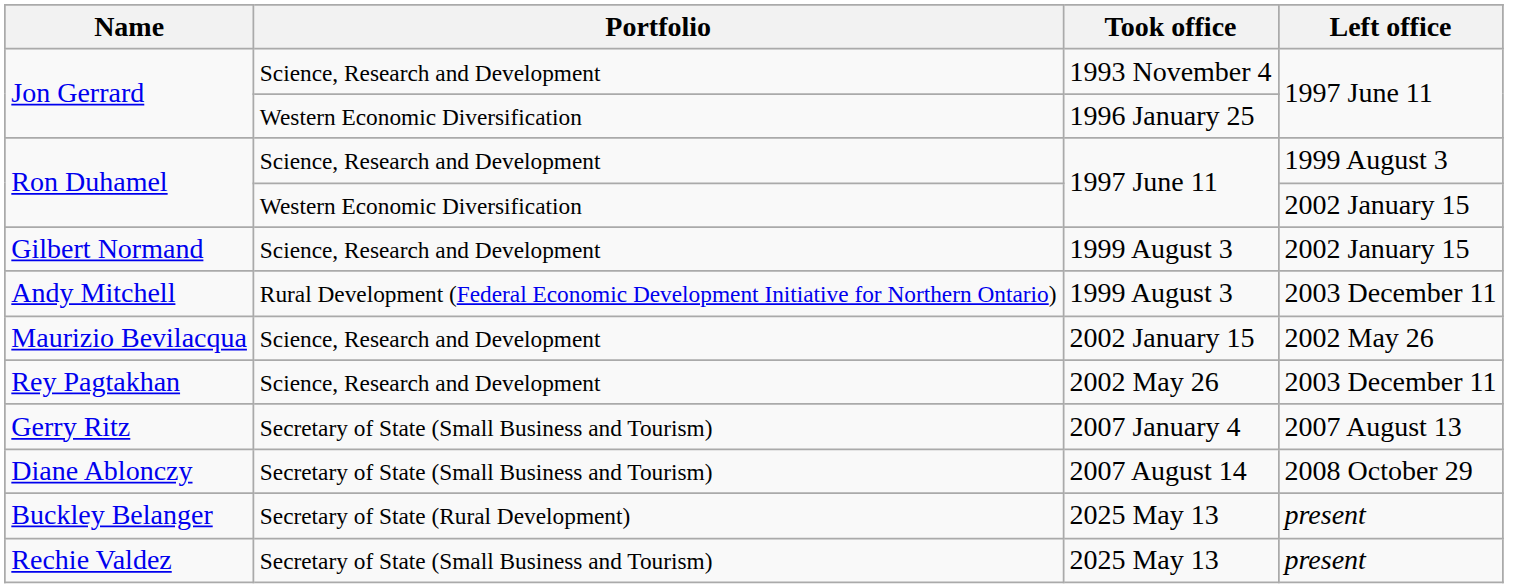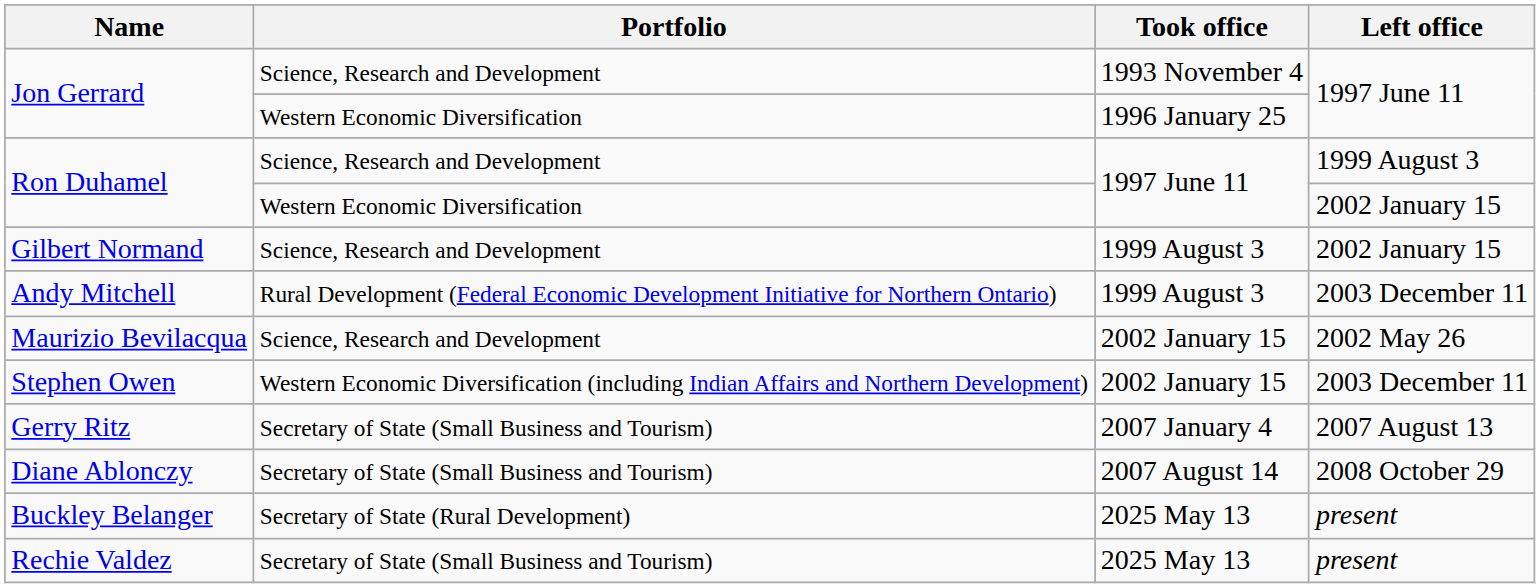 <table class="wikitable">
 <tr>
 <th><strong>Name</strong></th>
 <th>Portfolio<strong></strong></th>
 <th><strong>Took office</strong></th>
 <th><strong>Left office</strong></th>
 </tr>
 <tr>
 <td rowspan="2"><a href='#'>Jon Gerrard</a></td>
 <td><small>Science, Research and Development</small></td>
 <td>1993 November 4</td>
 <td rowspan="2">1997 June 11</td>
 </tr>
 <tr>
 <td><small>Western Economic Diversification</small></td>
 <td>1996 January 25</td>
 </tr>
 <tr>
 <td rowspan="2"><a href='#'>Ron Duhamel</a></td>
 <td><small>Science, Research and Development</small></td>
 <td rowspan="2">1997 June 11</td>
 <td>1999 August 3</td>
 </tr>
 <tr>
 <td><small>Western Economic Diversification</small></td>
 <td>2002 January 15</td>
 </tr>
 <tr>
 <td><a href='#'>Gilbert Normand</a></td>
 <td><small>Science, Research and Development</small></td>
 <td>1999 August 3</td>
 <td>2002 January 15</td>
 </tr>
 <tr>
 <td><a href='#'>Andy Mitchell</a></td>
 <td><small>Rural Development (<a href='#'>Federal Economic Development Initiative for Northern Ontario</a>)</small></td>
 <td>1999 August 3</td>
 <td>2003 December 11</td>
 </tr>
 <tr>
 <td><a href='#'>Maurizio Bevilacqua</a></td>
 <td><small>Science, Research and Development</small></td>
 <td>2002 January 15</td>
 <td>2002 May 26</td>
 </tr>
 <tr>
-<td><a href='#'>Rey Pagtakhan</a></td>
-<td><small>Science, Research and Development</small></td>
-<td>2002 May 26</td>
+<td><a href='#'>Stephen Owen</a></td>
+<td><small>Western Economic Diversification (including <a href='#'>Indian Affairs and Northern Development</a>)</small></td>
+<td>2002 January 15</td>
 <td>2003 December 11</td>
 </tr>
 <tr>
 <td><a href='#'>Gerry Ritz</a></td>
 <td><small>Secretary of State (Small Business and Tourism)</small></td>
 <td>2007 January 4</td>
 <td>2007 August 13</td>
 </tr>
 <tr>
 <td><a href='#'>Diane Ablonczy</a></td>
 <td><small>Secretary of State (Small Business and Tourism)</small></td>
 <td>2007 August 14</td>
 <td>2008 October 29</td>
 </tr>
 <tr>
 <td><a href='#'>Buckley Belanger</a></td>
 <td><small>Secretary of State (Rural Development)</small></td>
 <td>2025 May 13</td>
 <td><em>present</em></td>
 </tr>
 <tr>
 <td><a href='#'>Rechie Valdez</a></td>
 <td><small>Secretary of State (Small Business and Tourism)</small></td>
 <td>2025 May 13</td>
 <td><em>present</em></td>
 </tr>
 </table>
